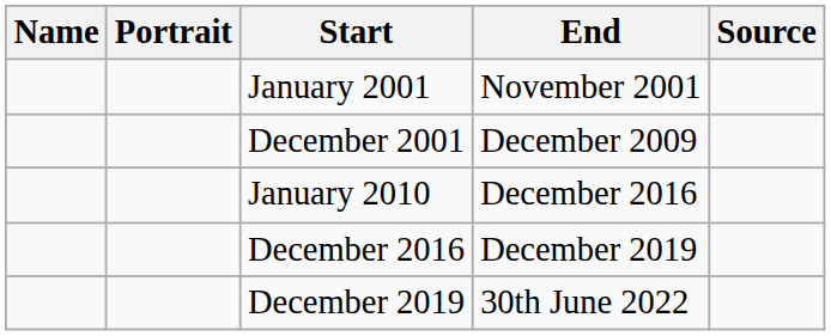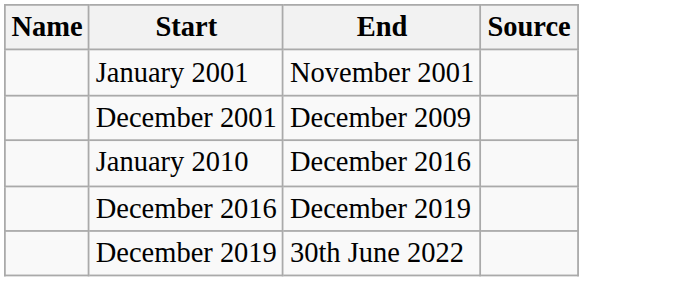 <table class="wikitable sortable">
 <tr>
 <th>Name</th>
-<th>Portrait</th>
 <th>Start</th>
 <th>End</th>
 <th>Source</th>
 </tr>
 <tr>
-<td></td>
 <td></td>
 <td>January 2001</td>
 <td>November 2001</td>
 <td></td>
 </tr>
 <tr>
 <td></td>
-<td></td>
 <td>December 2001</td>
 <td>December 2009</td>
 <td></td>
 </tr>
 <tr>
-<td></td>
 <td></td>
 <td>January 2010</td>
 <td>December 2016</td>
 <td></td>
 </tr>
 <tr>
 <td></td>
-<td></td>
 <td>December 2016</td>
 <td>December 2019</td>
 <td></td>
 </tr>
 <tr>
 <td></td>
-<td></td>
 <td>December 2019</td>
 <td>30th June 2022</td>
 <td></td>
 </tr>
 </table>
